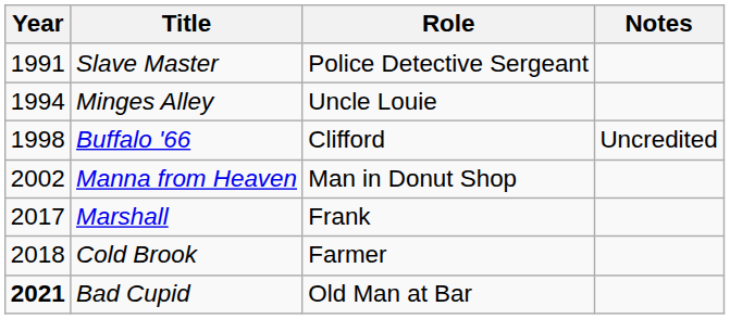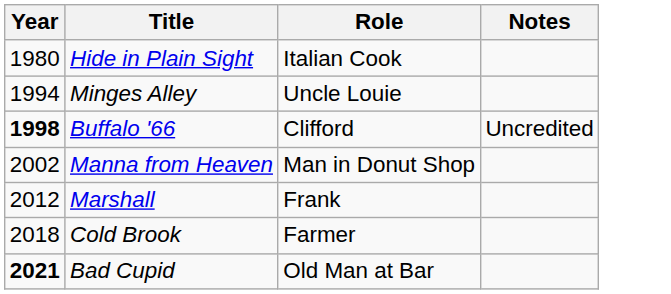 <table class="wikitable sortable">
 <tr>
 <th>Year</th>
 <th>Title</th>
 <th>Role</th>
 <th>Notes</th>
 </tr>
 <tr>
-<td>1991</td>
-<td><em>Slave Master</em></td>
-<td>Police Detective Sergeant</td>
+<td>1980</td>
+<td><em><a href='#'>Hide in Plain Sight</a></em></td>
+<td>Italian Cook</td>
 <td></td>
 </tr>
 <tr>
 <td>1994</td>
 <td><em>Minges Alley</em></td>
 <td>Uncle Louie</td>
 <td></td>
 </tr>
 <tr>
-<td>1998</td>
+<td><strong>1998</strong></td>
 <td><em><a href='#'>Buffalo '66</a></em></td>
 <td>Clifford</td>
 <td>Uncredited</td>
 </tr>
 <tr>
 <td>2002</td>
 <td><a href='#'><em>Manna from Heaven</em></a></td>
 <td>Man in Donut Shop</td>
 <td></td>
 </tr>
 <tr>
-<td>2017</td>
+<td>2012</td>
 <td><a href='#'><em>Marshall</em></a></td>
 <td>Frank</td>
 <td></td>
 </tr>
 <tr>
 <td>2018</td>
 <td><em>Cold Brook</em></td>
 <td>Farmer</td>
 <td></td>
 </tr>
 <tr>
 <td><strong>2021</strong></td>
 <td><em>Bad Cupid</em></td>
 <td>Old Man at Bar</td>
 <td></td>
 </tr>
 </table>
